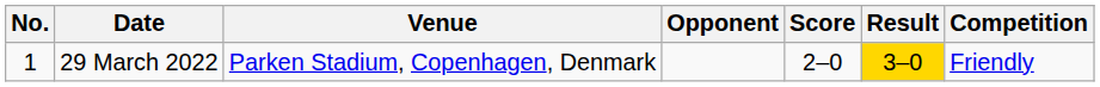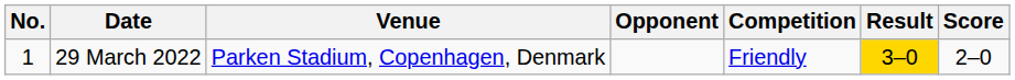 <table class="wikitable sortable">
 <tr>
 <th scope="col">No.</th>
 <th scope="col">Date</th>
 <th scope="col">Venue</th>
 <th scope="col">Opponent</th>
+<th scope="col">Competition</th>
+<th scope="col">Result</th>
 <th scope="col">Score</th>
-<th scope="col">Result</th>
-<th scope="col">Competition</th>
 </tr>
 <tr>
 <td align="center">1</td>
 <td>29 March 2022</td>
 <td><a href='#'>Parken Stadium</a>, <a href='#'>Copenhagen</a>, Denmark</td>
 <td></td>
+<td><a href='#'>Friendly</a></td>
+<td align="center" style="background: gold;">3–0</td>
 <td align="center">2–0</td>
-<td align="center" style="background: gold;">3–0</td>
-<td><a href='#'>Friendly</a></td>
 </tr>
 </table>
